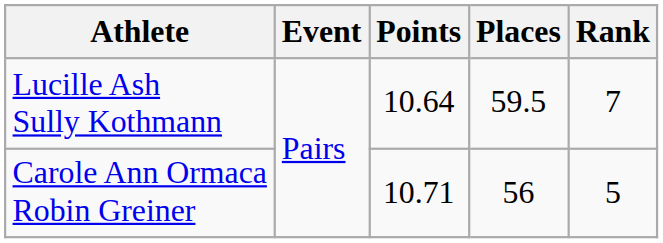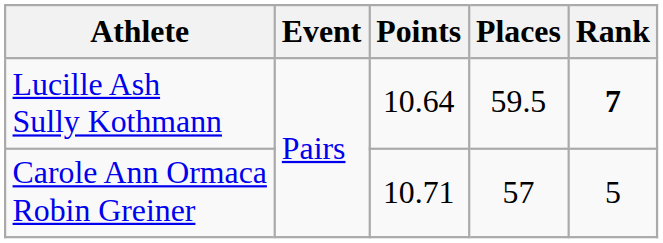 <table class=wikitable style=font-size:90%;text-align:center>
 <tr>
 <th>Athlete</th>
 <th>Event</th>
 <th>Points</th>
 <th>Places</th>
 <th>Rank</th>
 </tr>
 <tr>
 <td align=left><a href='#'>Lucille Ash</a><br><a href='#'>Sully Kothmann</a></td>
 <td align=left rowspan=2><a href='#'>Pairs</a></td>
 <td>10.64</td>
 <td>59.5</td>
-<td>7</td>
+<td><strong>7</strong></td>
 </tr>
 <tr>
 <td align=left><a href='#'>Carole Ann Ormaca</a><br><a href='#'>Robin Greiner</a></td>
 <td>10.71</td>
-<td>56</td>
+<td>57</td>
 <td>5</td>
 </tr>
 </table>
